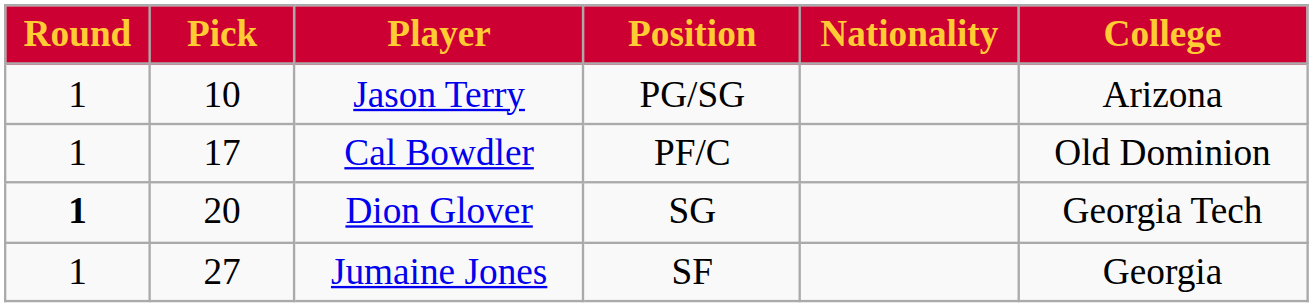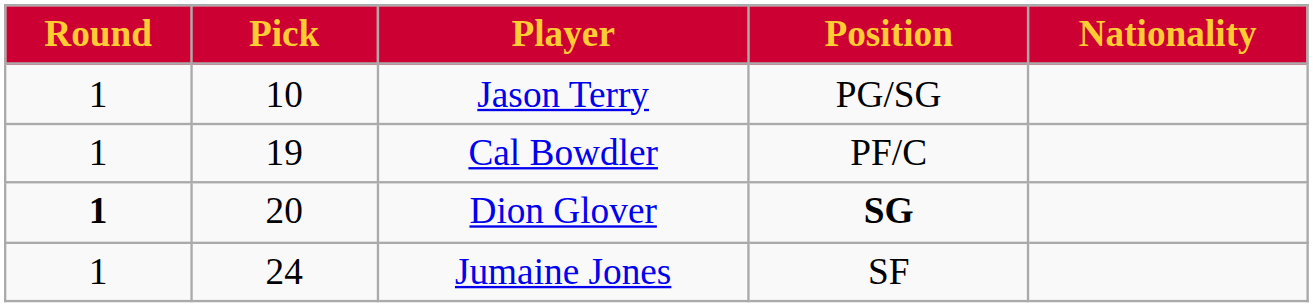 <table class="wikitable sortable sortable">
 <tr>
 <th style="background:#C03; color:#FC3" width="10%">Round</th>
 <th style="background:#C03; color:#FC3" width="10%">Pick</th>
 <th style="background:#C03; color:#FC3" width="20%">Player</th>
 <th style="background:#C03; color:#FC3" width="15%">Position</th>
 <th style="background:#C03; color:#FC3" width="15%">Nationality</th>
-<th style="background:#C03; color:#FC3" width="20%">College</th>
 </tr>
 <tr style="text-align: center">
 <td>1</td>
 <td>10</td>
 <td><a href='#'>Jason Terry</a></td>
 <td>PG/SG</td>
 <td></td>
-<td>Arizona</td>
 </tr>
 <tr style="text-align: center">
 <td>1</td>
-<td>17</td>
+<td>19</td>
 <td><a href='#'>Cal Bowdler</a></td>
 <td>PF/C</td>
 <td></td>
-<td>Old Dominion</td>
 </tr>
 <tr style="text-align: center">
 <td><strong>1</strong></td>
 <td>20</td>
 <td><a href='#'>Dion Glover</a></td>
-<td>SG</td>
+<td><strong>SG</strong></td>
 <td></td>
-<td>Georgia Tech</td>
 </tr>
 <tr style="text-align: center">
 <td>1</td>
-<td>27</td>
+<td>24</td>
 <td><a href='#'>Jumaine Jones</a></td>
 <td>SF</td>
 <td></td>
-<td>Georgia</td>
 </tr>
 </table>
